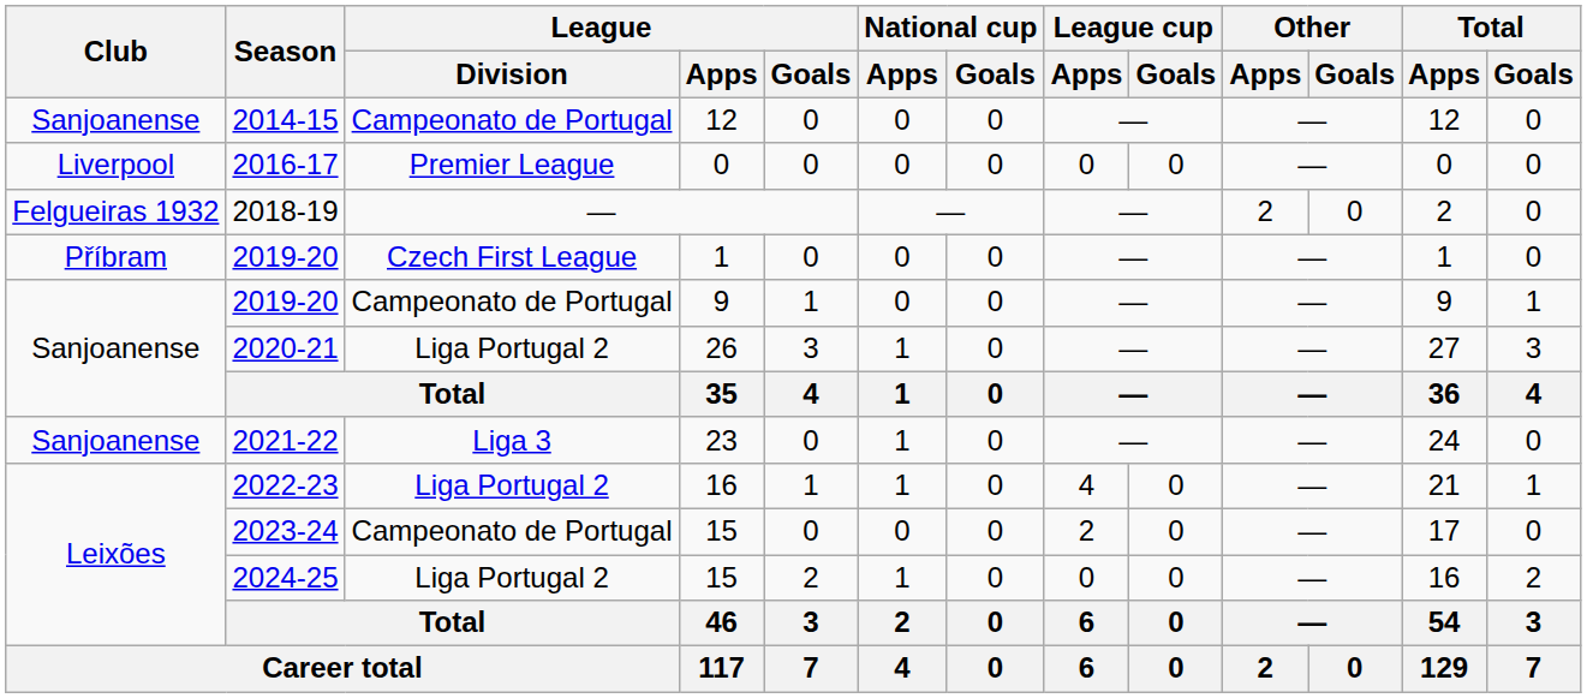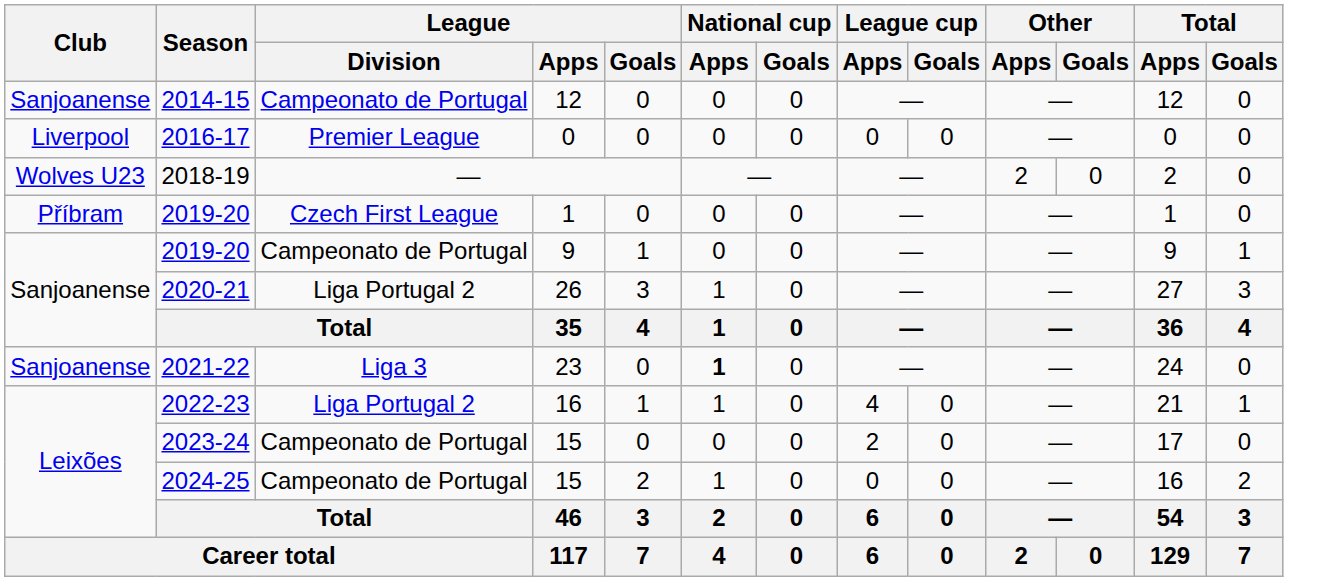 <table class="wikitable" style="text-align:center">
 <tr>
 <th rowspan="2">Club</th>
 <th rowspan="2">Season</th>
 <th colspan="3">League</th>
 <th colspan="2">National cup</th>
 <th colspan="2">League cup</th>
 <th colspan="2">Other</th>
 <th colspan="2">Total</th>
 </tr>
 <tr>
 <th>Division</th>
 <th>Apps</th>
 <th>Goals</th>
 <th>Apps</th>
 <th>Goals</th>
 <th>Apps</th>
 <th>Goals</th>
 <th>Apps</th>
 <th>Goals</th>
 <th>Apps</th>
 <th>Goals</th>
 </tr>
 <tr>
 <td><a href='#'>Sanjoanense</a></td>
 <td><a href='#'>2014-15</a></td>
 <td><a href='#'>Campeonato de Portugal</a></td>
 <td>12</td>
 <td>0</td>
 <td>0</td>
 <td>0</td>
 <td colspan="2">—</td>
 <td colspan="2">—</td>
 <td>12</td>
 <td>0</td>
 </tr>
 <tr>
 <td><a href='#'>Liverpool</a></td>
 <td><a href='#'>2016-17</a></td>
 <td><a href='#'>Premier League</a></td>
 <td>0</td>
 <td>0</td>
 <td>0</td>
 <td>0</td>
 <td>0</td>
 <td>0</td>
 <td colspan="2">—</td>
 <td>0</td>
 <td>0</td>
 </tr>
 <tr>
-<td><a href='#'>Felgueiras 1932</a></td>
+<td><a href='#'>Wolves U23</a></td>
 <td>2018-19</td>
 <td colspan="3">—</td>
 <td colspan="2">—</td>
 <td colspan="2">—</td>
 <td>2</td>
 <td>0</td>
 <td>2</td>
 <td>0</td>
 </tr>
 <tr>
 <td><a href='#'>Příbram</a></td>
 <td><a href='#'>2019-20</a></td>
 <td><a href='#'>Czech First League</a></td>
 <td>1</td>
 <td>0</td>
 <td>0</td>
 <td>0</td>
 <td colspan="2">—</td>
 <td colspan="2">—</td>
 <td>1</td>
 <td>0</td>
 </tr>
 <tr>
 <td rowspan="3">Sanjoanense</td>
 <td><a href='#'>2019-20</a></td>
 <td>Campeonato de Portugal</td>
 <td>9</td>
 <td>1</td>
 <td>0</td>
 <td>0</td>
 <td colspan="2">—</td>
 <td colspan="2">—</td>
 <td>9</td>
 <td>1</td>
 </tr>
 <tr>
 <td><a href='#'>2020-21</a></td>
 <td>Liga Portugal 2</td>
 <td>26</td>
 <td>3</td>
 <td>1</td>
 <td>0</td>
 <td colspan="2">—</td>
 <td colspan="2">—</td>
 <td>27</td>
 <td>3</td>
 </tr>
 <tr>
 <th colspan="2">Total</th>
 <th>35</th>
 <th>4</th>
 <th>1</th>
 <th>0</th>
 <th colspan="2">—</th>
 <th colspan="2">—</th>
 <th>36</th>
 <th>4</th>
 </tr>
 <tr>
 <td><a href='#'>Sanjoanense</a></td>
 <td><a href='#'>2021-22</a></td>
 <td><a href='#'>Liga 3</a></td>
 <td>23</td>
 <td>0</td>
-<td>1</td>
+<td><strong>1</strong></td>
 <td>0</td>
 <td colspan="2">—</td>
 <td colspan="2">—</td>
 <td>24</td>
 <td>0</td>
 </tr>
 <tr>
 <td rowspan="4"><a href='#'>Leixões</a></td>
 <td><a href='#'>2022-23</a></td>
 <td><a href='#'>Liga Portugal 2</a></td>
 <td>16</td>
 <td>1</td>
 <td>1</td>
 <td>0</td>
 <td>4</td>
 <td>0</td>
 <td colspan="2">—</td>
 <td>21</td>
 <td>1</td>
 </tr>
 <tr>
 <td><a href='#'>2023-24</a></td>
 <td>Campeonato de Portugal</td>
 <td>15</td>
 <td>0</td>
 <td>0</td>
 <td>0</td>
 <td>2</td>
 <td>0</td>
 <td colspan="2">—</td>
 <td>17</td>
 <td>0</td>
 </tr>
 <tr>
 <td><a href='#'>2024-25</a></td>
-<td>Liga Portugal 2</td>
+<td>Campeonato de Portugal</td>
 <td>15</td>
 <td>2</td>
 <td>1</td>
 <td>0</td>
 <td>0</td>
 <td>0</td>
 <td colspan="2">—</td>
 <td>16</td>
 <td>2</td>
 </tr>
 <tr>
 <th colspan="2">Total</th>
 <th>46</th>
 <th>3</th>
 <th>2</th>
 <th>0</th>
 <th>6</th>
 <th>0</th>
 <th colspan="2">—</th>
 <th>54</th>
 <th>3</th>
 </tr>
 <tr>
 <th colspan="3">Career total</th>
 <th>117</th>
 <th>7</th>
 <th>4</th>
 <th>0</th>
 <th>6</th>
 <th>0</th>
 <th>2</th>
 <th>0</th>
 <th>129</th>
 <th>7</th>
 </tr>
 </table>
